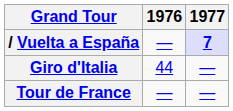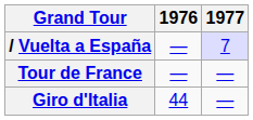 <table class="wikitable plainrowheaders">
 <tr>
 <th scope="col"><a href='#'>Grand Tour</a></th>
 <th scope="col">1976</th>
 <th scope="col">1977</th>
 </tr>
 <tr style="text-align:center;">
 <th scope="row">/ <a href='#'>Vuelta a España</a></th>
 <td><a href='#'>—</a></td>
-<td style="background:#ddddff;"><strong><a href='#'>7</a></strong></td>
+<td style="background:#ddddff;"><a href='#'>7</a></td>
+</tr>
+<tr style="text-align:center;">
+<th scope="row"> <a href='#'>Tour de France</a></th>
+<td><a href='#'>—</a></td>
+<td><a href='#'>—</a></td>
 </tr>
 <tr style="text-align:center;">
 <th scope="row"> <a href='#'>Giro d'Italia</a></th>
 <td><a href='#'>44</a></td>
 <td><a href='#'>—</a></td>
 </tr>
-<tr style="text-align:center;">
-<th scope="row"> <a href='#'>Tour de France</a></th>
-<td><a href='#'>—</a></td>
-<td><a href='#'>—</a></td>
-</tr>
 </table>
